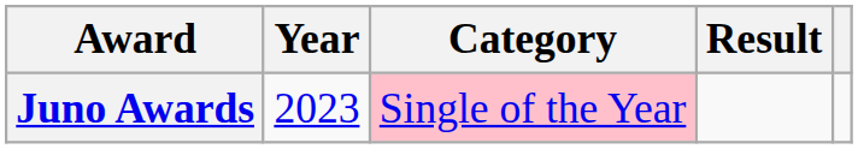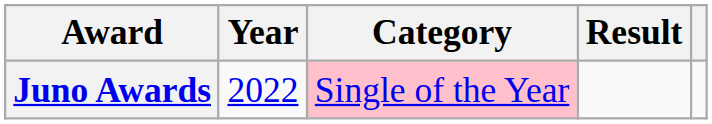 <table class="wikitable sortable plainrowheaders">
 <tr>
 <th scope="col">Award</th>
 <th scope="col">Year</th>
 <th scope="col">Category</th>
 <th scope="col">Result</th>
 <th scope="col" class="unsortable"></th>
 </tr>
 <tr>
 <th scope="row"><a href='#'>Juno Awards</a></th>
-<td align=center><a href='#'>2023</a></td>
+<td align=center><a href='#'>2022</a></td>
 <td align=center style="background: pink;"><a href='#'>Single of the Year</a></td>
 <td></td>
 <td align=center></td>
 </tr>
 </table>
